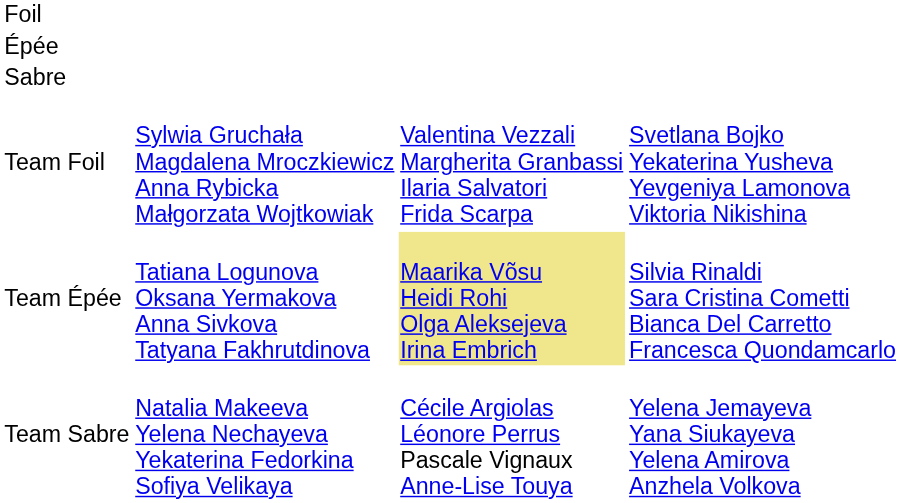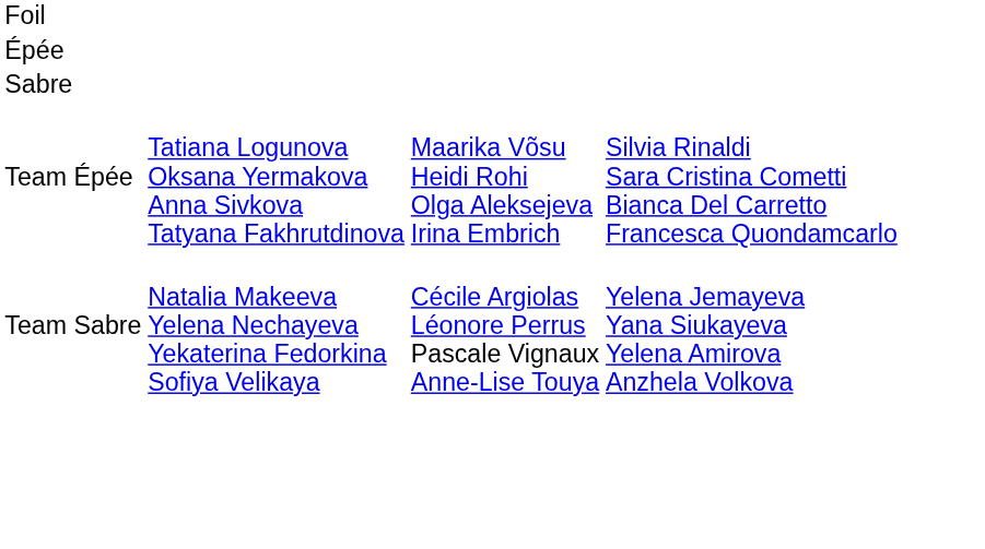 <table>
 <tr>
 <td>Foil</td>
 <td></td>
 <td></td>
 <td><br></td>
 </tr>
 <tr>
 <td>Épée</td>
 <td></td>
 <td></td>
 <td><br></td>
 </tr>
 <tr>
 <td>Sabre</td>
 <td></td>
 <td></td>
 <td><br></td>
 </tr>
 <tr>
-<td>Team Foil</td>
-<td><br><a href='#'>Sylwia Gruchała</a><br><a href='#'>Magdalena Mroczkiewicz</a><br><a href='#'>Anna Rybicka</a><br><a href='#'>Małgorzata Wojtkowiak</a></td>
-<td><br><a href='#'>Valentina Vezzali</a><br><a href='#'>Margherita Granbassi</a><br><a href='#'>Ilaria Salvatori</a><br><a href='#'>Frida Scarpa</a></td>
-<td><br><a href='#'>Svetlana Bojko</a><br><a href='#'>Yekaterina Yusheva</a><br><a href='#'>Yevgeniya Lamonova</a><br><a href='#'>Viktoria Nikishina</a></td>
-</tr>
-<tr>
 <td>Team Épée</td>
 <td><br><a href='#'>Tatiana Logunova</a><br><a href='#'>Oksana Yermakova</a><br><a href='#'>Anna Sivkova</a><br><a href='#'>Tatyana Fakhrutdinova</a></td>
-<td style="background: khaki;"><br><a href='#'>Maarika Võsu</a><br><a href='#'>Heidi Rohi</a><br><a href='#'>Olga Aleksejeva</a><br><a href='#'>Irina Embrich</a></td>
+<td><br><a href='#'>Maarika Võsu</a><br><a href='#'>Heidi Rohi</a><br><a href='#'>Olga Aleksejeva</a><br><a href='#'>Irina Embrich</a></td>
 <td><br><a href='#'>Silvia Rinaldi</a><br><a href='#'>Sara Cristina Cometti</a><br><a href='#'>Bianca Del Carretto</a><br><a href='#'>Francesca Quondamcarlo</a></td>
 </tr>
 <tr>
 <td>Team Sabre</td>
 <td><br><a href='#'>Natalia Makeeva</a><br><a href='#'>Yelena Nechayeva</a><br><a href='#'>Yekaterina Fedorkina</a><br><a href='#'>Sofiya Velikaya</a></td>
 <td><br><a href='#'>Cécile Argiolas</a><br><a href='#'>Léonore Perrus</a><br>Pascale Vignaux<br><a href='#'>Anne-Lise Touya</a></td>
 <td><br><a href='#'>Yelena Jemayeva</a><br><a href='#'>Yana Siukayeva</a><br><a href='#'>Yelena Amirova</a><br><a href='#'>Anzhela Volkova</a></td>
 </tr>
 </table>
